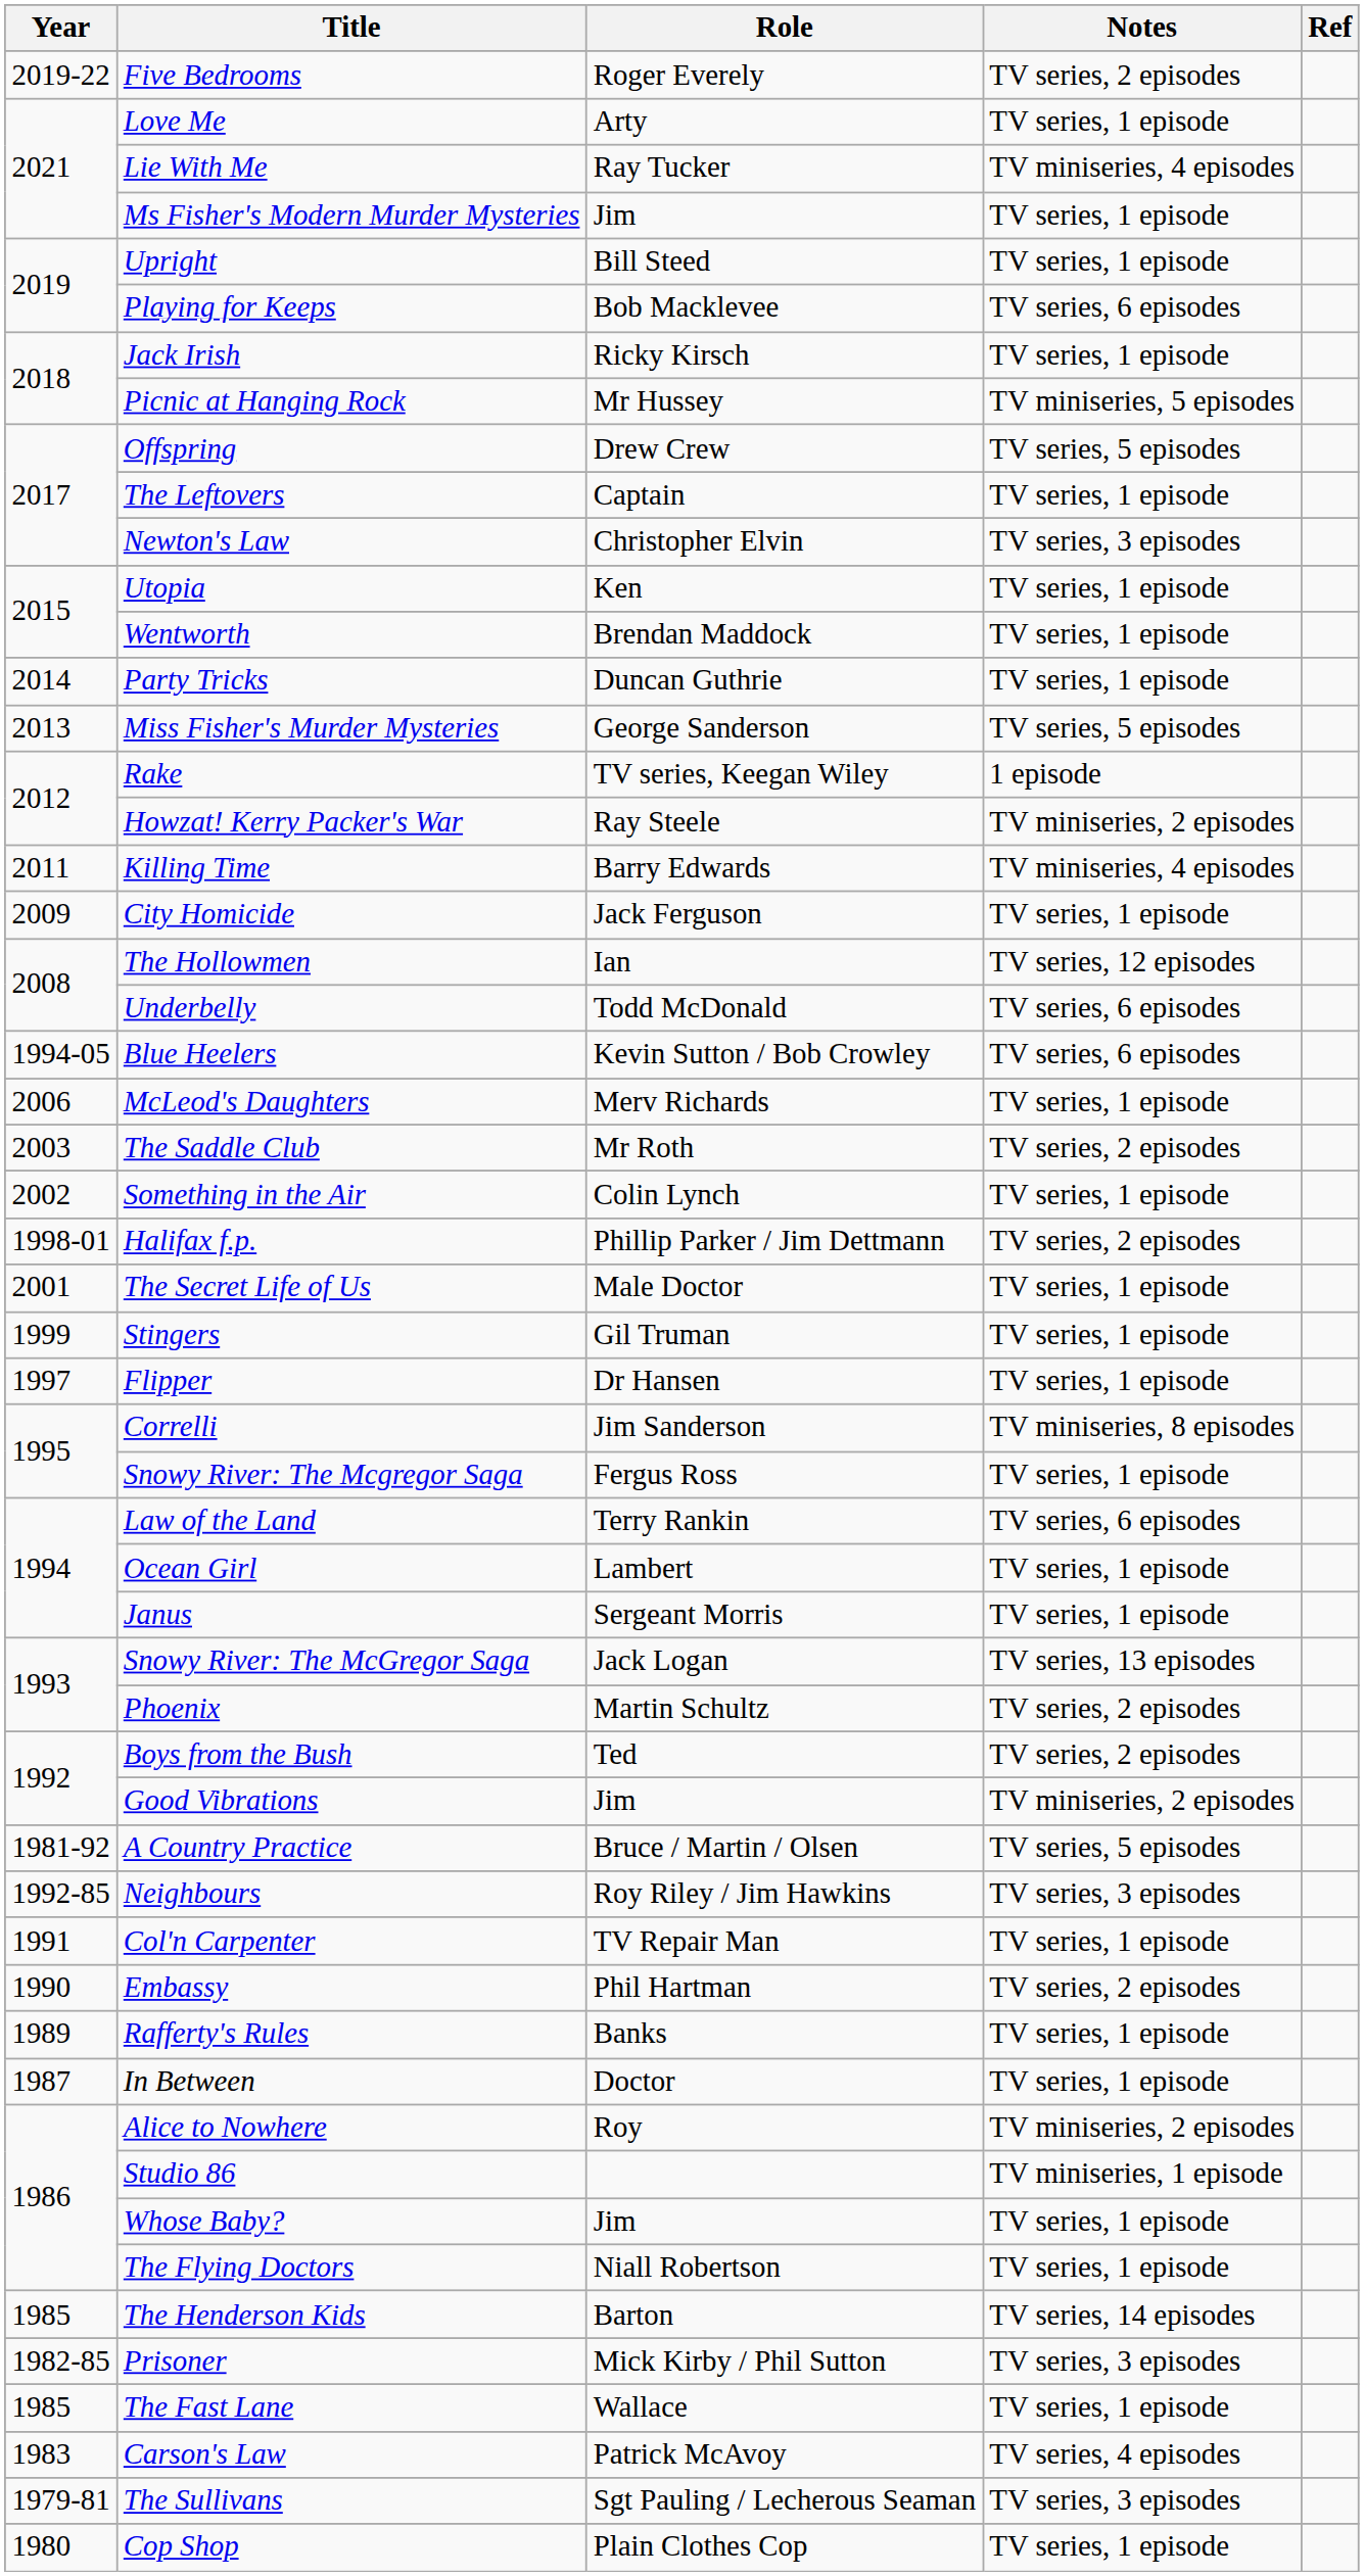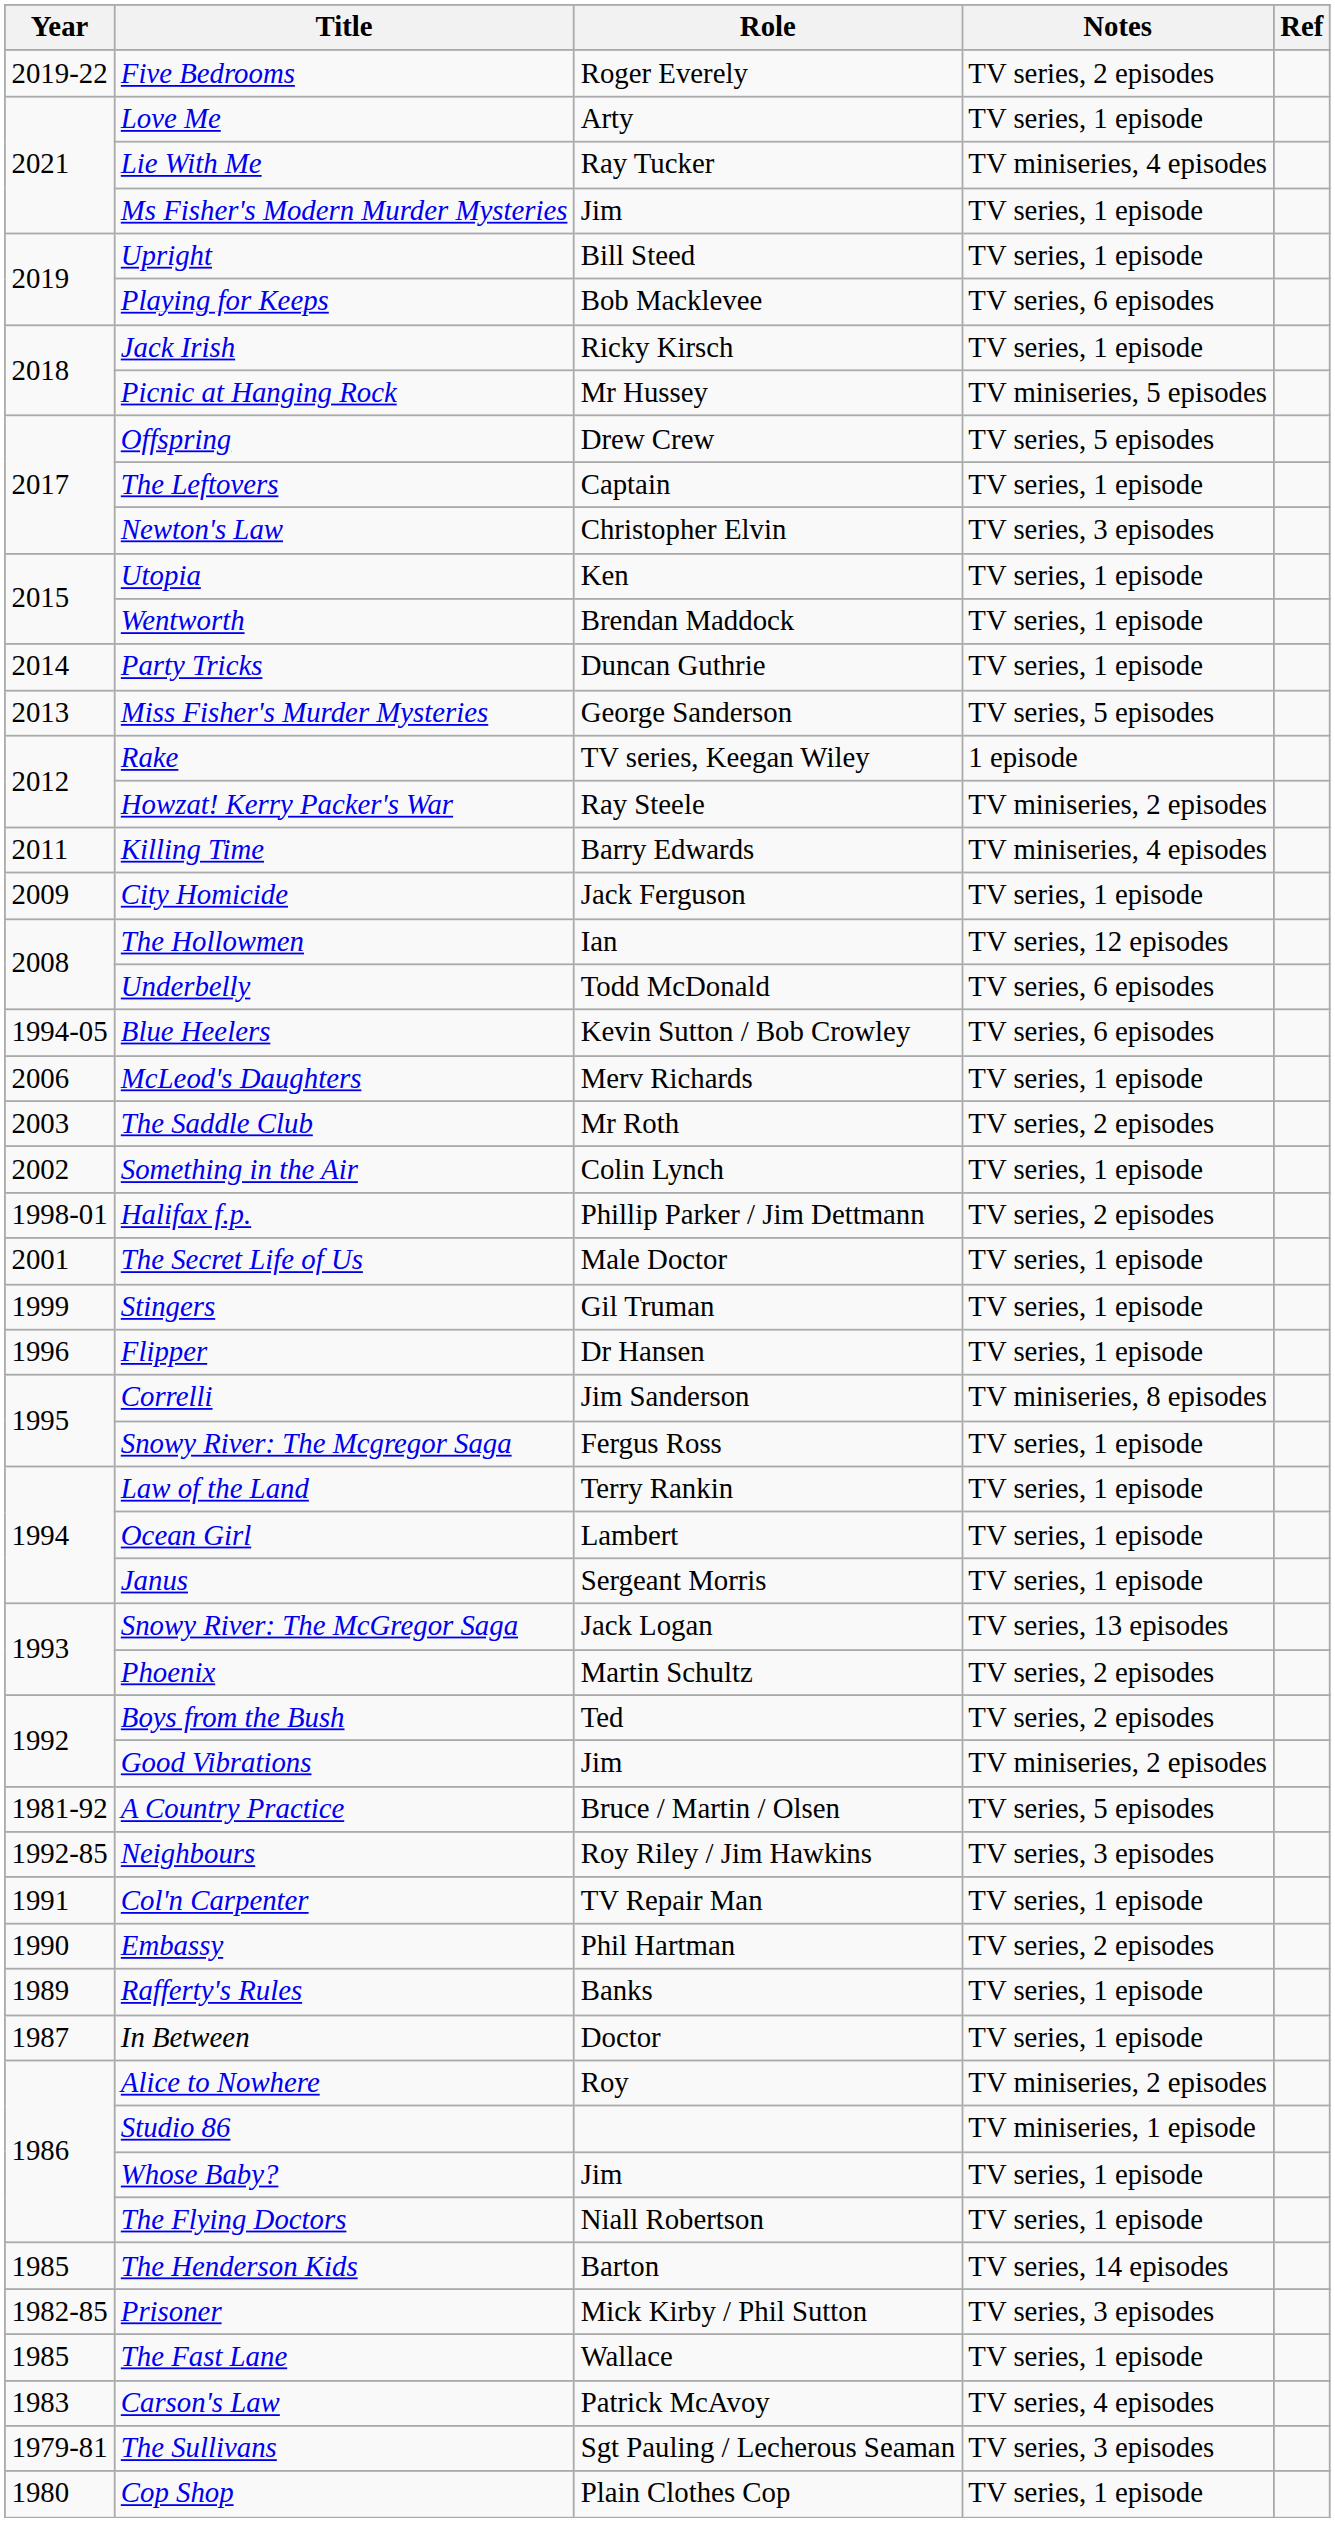 <table class="wikitable">
 <tr>
 <th>Year</th>
 <th>Title</th>
 <th>Role</th>
 <th>Notes</th>
 <th>Ref</th>
 </tr>
 <tr>
 <td>2019-22</td>
 <td><em><a href='#'>Five Bedrooms</a></em></td>
 <td>Roger Everely</td>
 <td>TV series, 2 episodes</td>
 <td></td>
 </tr>
 <tr>
 <td rowspan="3">2021</td>
 <td><em><a href='#'>Love Me</a></em></td>
 <td>Arty</td>
 <td>TV series, 1 episode</td>
 <td></td>
 </tr>
 <tr>
 <td><em><a href='#'>Lie With Me</a></em></td>
 <td>Ray Tucker</td>
 <td>TV miniseries, 4 episodes</td>
 <td></td>
 </tr>
 <tr>
 <td><em><a href='#'>Ms Fisher's Modern Murder Mysteries</a></em></td>
 <td>Jim</td>
 <td>TV series, 1 episode</td>
 <td></td>
 </tr>
 <tr>
 <td rowspan="2">2019</td>
 <td><em><a href='#'>Upright</a></em></td>
 <td>Bill Steed</td>
 <td>TV series, 1 episode</td>
 <td></td>
 </tr>
 <tr>
 <td><em><a href='#'>Playing for Keeps</a></em></td>
 <td>Bob Macklevee</td>
 <td>TV series, 6 episodes</td>
 <td></td>
 </tr>
 <tr>
 <td rowspan="2">2018</td>
 <td><em><a href='#'>Jack Irish</a></em></td>
 <td>Ricky Kirsch</td>
 <td>TV series, 1 episode</td>
 <td></td>
 </tr>
 <tr>
 <td><em><a href='#'>Picnic at Hanging Rock</a></em></td>
 <td>Mr Hussey</td>
 <td>TV miniseries, 5 episodes</td>
 <td></td>
 </tr>
 <tr>
 <td rowspan="3">2017</td>
 <td><em><a href='#'>Offspring</a></em></td>
 <td>Drew Crew</td>
 <td>TV series, 5 episodes</td>
 <td></td>
 </tr>
 <tr>
 <td><em><a href='#'>The Leftovers</a></em></td>
 <td>Captain</td>
 <td>TV series, 1 episode</td>
 <td></td>
 </tr>
 <tr>
 <td><em><a href='#'>Newton's Law</a></em></td>
 <td>Christopher Elvin</td>
 <td>TV series, 3 episodes</td>
 <td></td>
 </tr>
 <tr>
 <td rowspan="2">2015</td>
 <td><em><a href='#'>Utopia</a></em></td>
 <td>Ken</td>
 <td>TV series, 1 episode</td>
 <td></td>
 </tr>
 <tr>
 <td><em><a href='#'>Wentworth</a></em></td>
 <td>Brendan Maddock</td>
 <td>TV series, 1 episode</td>
 <td></td>
 </tr>
 <tr>
 <td>2014</td>
 <td><em><a href='#'>Party Tricks</a></em></td>
 <td>Duncan Guthrie</td>
 <td>TV series, 1 episode</td>
 <td></td>
 </tr>
 <tr>
 <td>2013</td>
 <td><em><a href='#'>Miss Fisher's Murder Mysteries</a></em></td>
 <td>George Sanderson</td>
 <td>TV series, 5 episodes</td>
 <td></td>
 </tr>
 <tr>
 <td rowspan="2">2012</td>
 <td><em><a href='#'>Rake</a></em></td>
 <td>TV series, Keegan Wiley</td>
 <td>1 episode</td>
 <td></td>
 </tr>
 <tr>
 <td><em><a href='#'>Howzat! Kerry Packer's War</a></em></td>
 <td>Ray Steele</td>
 <td>TV miniseries, 2 episodes</td>
 <td></td>
 </tr>
 <tr>
 <td>2011</td>
 <td><em><a href='#'>Killing Time</a></em></td>
 <td>Barry Edwards</td>
 <td>TV miniseries, 4 episodes</td>
 <td></td>
 </tr>
 <tr>
 <td>2009</td>
 <td><em><a href='#'>City Homicide</a></em></td>
 <td>Jack Ferguson</td>
 <td>TV series, 1 episode</td>
 <td></td>
 </tr>
 <tr>
 <td rowspan="2">2008</td>
 <td><em><a href='#'>The Hollowmen</a></em></td>
 <td>Ian</td>
 <td>TV series, 12 episodes</td>
 <td></td>
 </tr>
 <tr>
 <td><em><a href='#'>Underbelly</a></em></td>
 <td>Todd McDonald</td>
 <td>TV series, 6 episodes</td>
 <td></td>
 </tr>
 <tr>
 <td>1994-05</td>
 <td><em><a href='#'>Blue Heelers</a></em></td>
 <td>Kevin Sutton / Bob Crowley</td>
 <td>TV series, 6 episodes</td>
 <td></td>
 </tr>
 <tr>
 <td>2006</td>
 <td><em><a href='#'>McLeod's Daughters</a></em></td>
 <td>Merv Richards</td>
 <td>TV series, 1 episode</td>
 <td></td>
 </tr>
 <tr>
 <td>2003</td>
 <td><em><a href='#'>The Saddle Club</a></em></td>
 <td>Mr Roth</td>
 <td>TV series, 2 episodes</td>
 <td></td>
 </tr>
 <tr>
 <td>2002</td>
 <td><em><a href='#'>Something in the Air</a></em></td>
 <td>Colin Lynch</td>
 <td>TV series, 1 episode</td>
 <td></td>
 </tr>
 <tr>
 <td>1998-01</td>
 <td><em><a href='#'>Halifax f.p.</a></em></td>
 <td>Phillip Parker / Jim Dettmann</td>
 <td>TV series, 2 episodes</td>
 <td></td>
 </tr>
 <tr>
 <td>2001</td>
 <td><em><a href='#'>The Secret Life of Us</a></em></td>
 <td>Male Doctor</td>
 <td>TV series, 1 episode</td>
 <td></td>
 </tr>
 <tr>
 <td>1999</td>
 <td><em><a href='#'>Stingers</a></em></td>
 <td>Gil Truman</td>
 <td>TV series, 1 episode</td>
 <td></td>
 </tr>
 <tr>
-<td>1997</td>
+<td>1996</td>
 <td><em><a href='#'>Flipper</a></em></td>
 <td>Dr Hansen</td>
 <td>TV series, 1 episode</td>
 <td></td>
 </tr>
 <tr>
 <td rowspan="2">1995</td>
 <td><em><a href='#'>Correlli</a></em></td>
 <td>Jim Sanderson</td>
 <td>TV miniseries, 8 episodes</td>
 <td></td>
 </tr>
 <tr>
 <td><em><a href='#'>Snowy River: The Mcgregor Saga</a></em></td>
 <td>Fergus Ross</td>
 <td>TV series, 1 episode</td>
 <td></td>
 </tr>
 <tr>
 <td rowspan="3">1994</td>
 <td><em><a href='#'>Law of the Land</a></em></td>
 <td>Terry Rankin</td>
-<td>TV series, 6 episodes</td>
+<td>TV series, 1 episode</td>
 <td></td>
 </tr>
 <tr>
 <td><em><a href='#'>Ocean Girl</a></em></td>
 <td>Lambert</td>
 <td>TV series, 1 episode</td>
 <td></td>
 </tr>
 <tr>
 <td><em><a href='#'>Janus</a></em></td>
 <td>Sergeant Morris</td>
 <td>TV series, 1 episode</td>
 <td></td>
 </tr>
 <tr>
 <td rowspan="2">1993</td>
 <td><em><a href='#'>Snowy River: The McGregor Saga</a></em></td>
 <td>Jack Logan</td>
 <td>TV series, 13 episodes</td>
 <td></td>
 </tr>
 <tr>
 <td><em><a href='#'>Phoenix</a></em></td>
 <td>Martin Schultz</td>
 <td>TV series, 2 episodes</td>
 <td></td>
 </tr>
 <tr>
 <td rowspan="2">1992</td>
 <td><em><a href='#'>Boys from the Bush</a></em></td>
 <td>Ted</td>
 <td>TV series, 2 episodes</td>
 <td></td>
 </tr>
 <tr>
 <td><em><a href='#'>Good Vibrations</a></em></td>
 <td>Jim</td>
 <td>TV miniseries, 2 episodes</td>
 <td></td>
 </tr>
 <tr>
 <td>1981-92</td>
 <td><em><a href='#'>A Country Practice</a></em></td>
 <td>Bruce / Martin / Olsen</td>
 <td>TV series, 5 episodes</td>
 <td></td>
 </tr>
 <tr>
 <td>1992-85</td>
 <td><em><a href='#'>Neighbours</a></em></td>
 <td>Roy Riley / Jim Hawkins</td>
 <td>TV series, 3 episodes</td>
 <td></td>
 </tr>
 <tr>
 <td>1991</td>
 <td><em><a href='#'>Col'n Carpenter</a></em></td>
 <td>TV Repair Man</td>
 <td>TV series, 1 episode</td>
 <td></td>
 </tr>
 <tr>
 <td>1990</td>
 <td><em><a href='#'>Embassy</a></em></td>
 <td>Phil Hartman</td>
 <td>TV series, 2 episodes</td>
 <td></td>
 </tr>
 <tr>
 <td>1989</td>
 <td><em><a href='#'>Rafferty's Rules</a></em></td>
 <td>Banks</td>
 <td>TV series, 1 episode</td>
 <td></td>
 </tr>
 <tr>
 <td>1987</td>
 <td><em>In Between</em></td>
 <td>Doctor</td>
 <td>TV series, 1 episode</td>
 <td></td>
 </tr>
 <tr>
 <td rowspan="4">1986</td>
 <td><em><a href='#'>Alice to Nowhere</a></em></td>
 <td>Roy</td>
 <td>TV miniseries, 2 episodes</td>
 <td></td>
 </tr>
 <tr>
 <td><em><a href='#'>Studio 86</a></em></td>
 <td></td>
 <td>TV miniseries, 1 episode</td>
 <td></td>
 </tr>
 <tr>
 <td><em><a href='#'>Whose Baby?</a></em></td>
 <td>Jim</td>
 <td>TV series, 1 episode</td>
 <td></td>
 </tr>
 <tr>
 <td><em><a href='#'>The Flying Doctors</a></em></td>
 <td>Niall Robertson</td>
 <td>TV series, 1 episode</td>
 <td></td>
 </tr>
 <tr>
 <td>1985</td>
 <td><em><a href='#'>The Henderson Kids</a></em></td>
 <td>Barton</td>
 <td>TV series, 14 episodes</td>
 <td></td>
 </tr>
 <tr>
 <td>1982-85</td>
 <td><em><a href='#'>Prisoner</a></em></td>
 <td>Mick Kirby / Phil Sutton</td>
 <td>TV series, 3 episodes</td>
 <td></td>
 </tr>
 <tr>
 <td>1985</td>
 <td><em><a href='#'>The Fast Lane</a></em></td>
 <td>Wallace</td>
 <td>TV series, 1 episode</td>
 <td></td>
 </tr>
 <tr>
 <td>1983</td>
 <td><em><a href='#'>Carson's Law</a></em></td>
 <td>Patrick McAvoy</td>
 <td>TV series, 4 episodes</td>
 <td></td>
 </tr>
 <tr>
 <td>1979-81</td>
 <td><em><a href='#'>The Sullivans</a></em></td>
 <td>Sgt Pauling / Lecherous Seaman</td>
 <td>TV series, 3 episodes</td>
 <td></td>
 </tr>
 <tr>
 <td>1980</td>
 <td><em><a href='#'>Cop Shop</a></em></td>
 <td>Plain Clothes Cop</td>
 <td>TV series, 1 episode</td>
 <td></td>
 </tr>
 </table>
